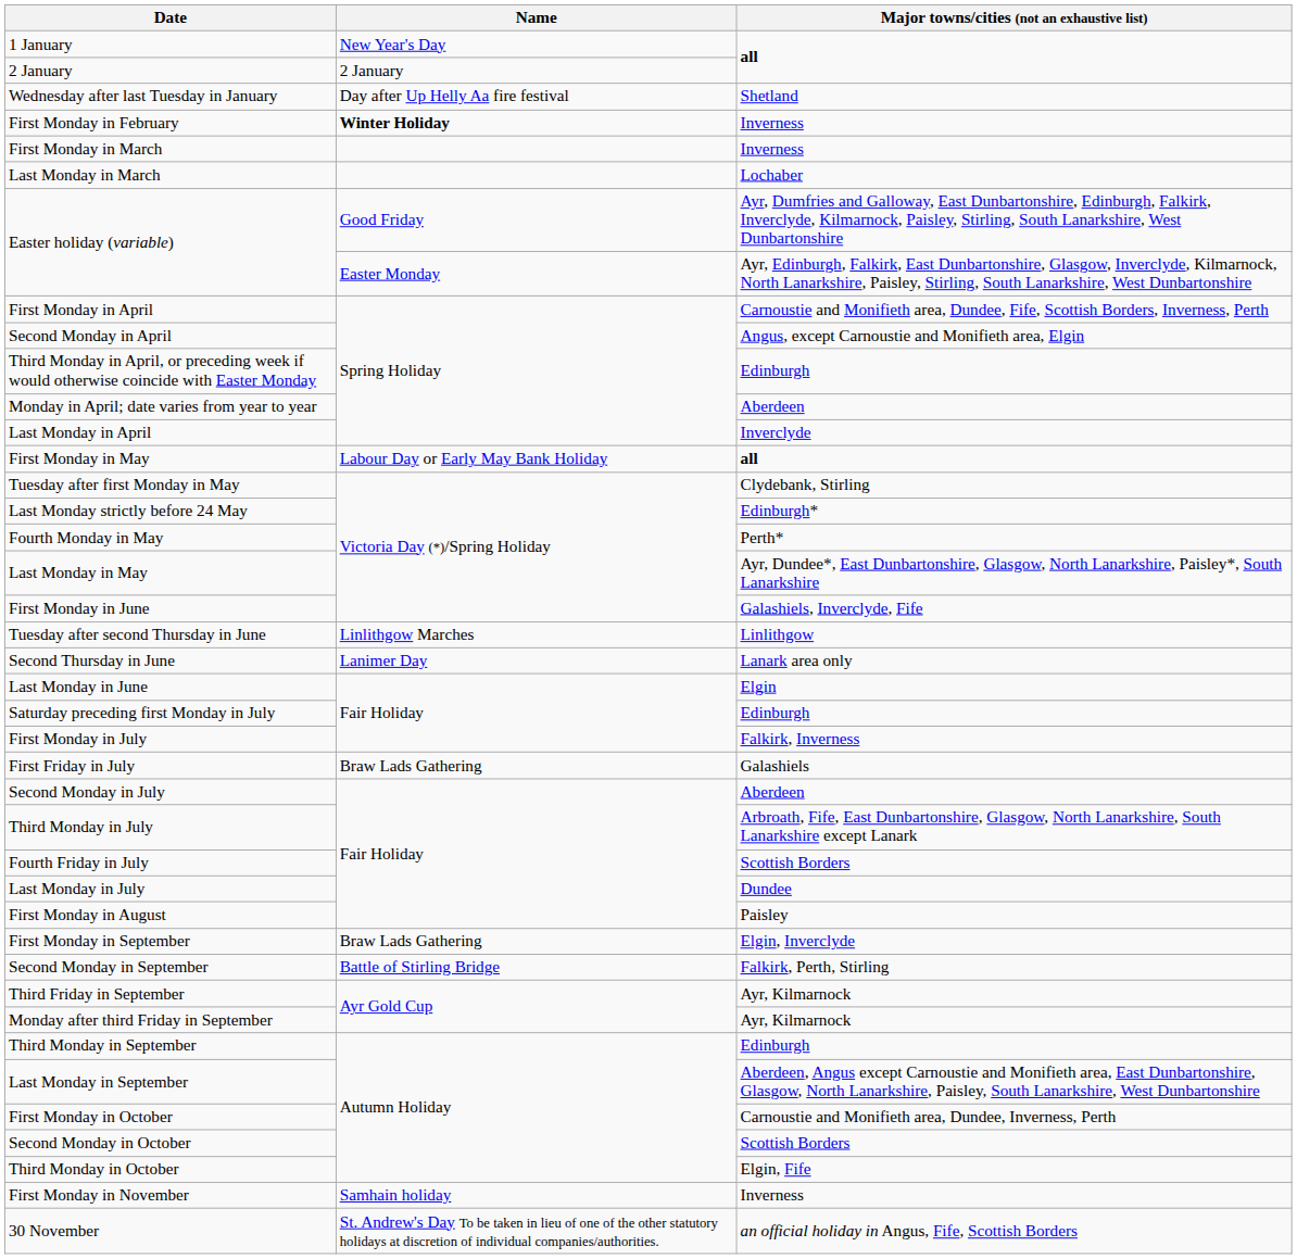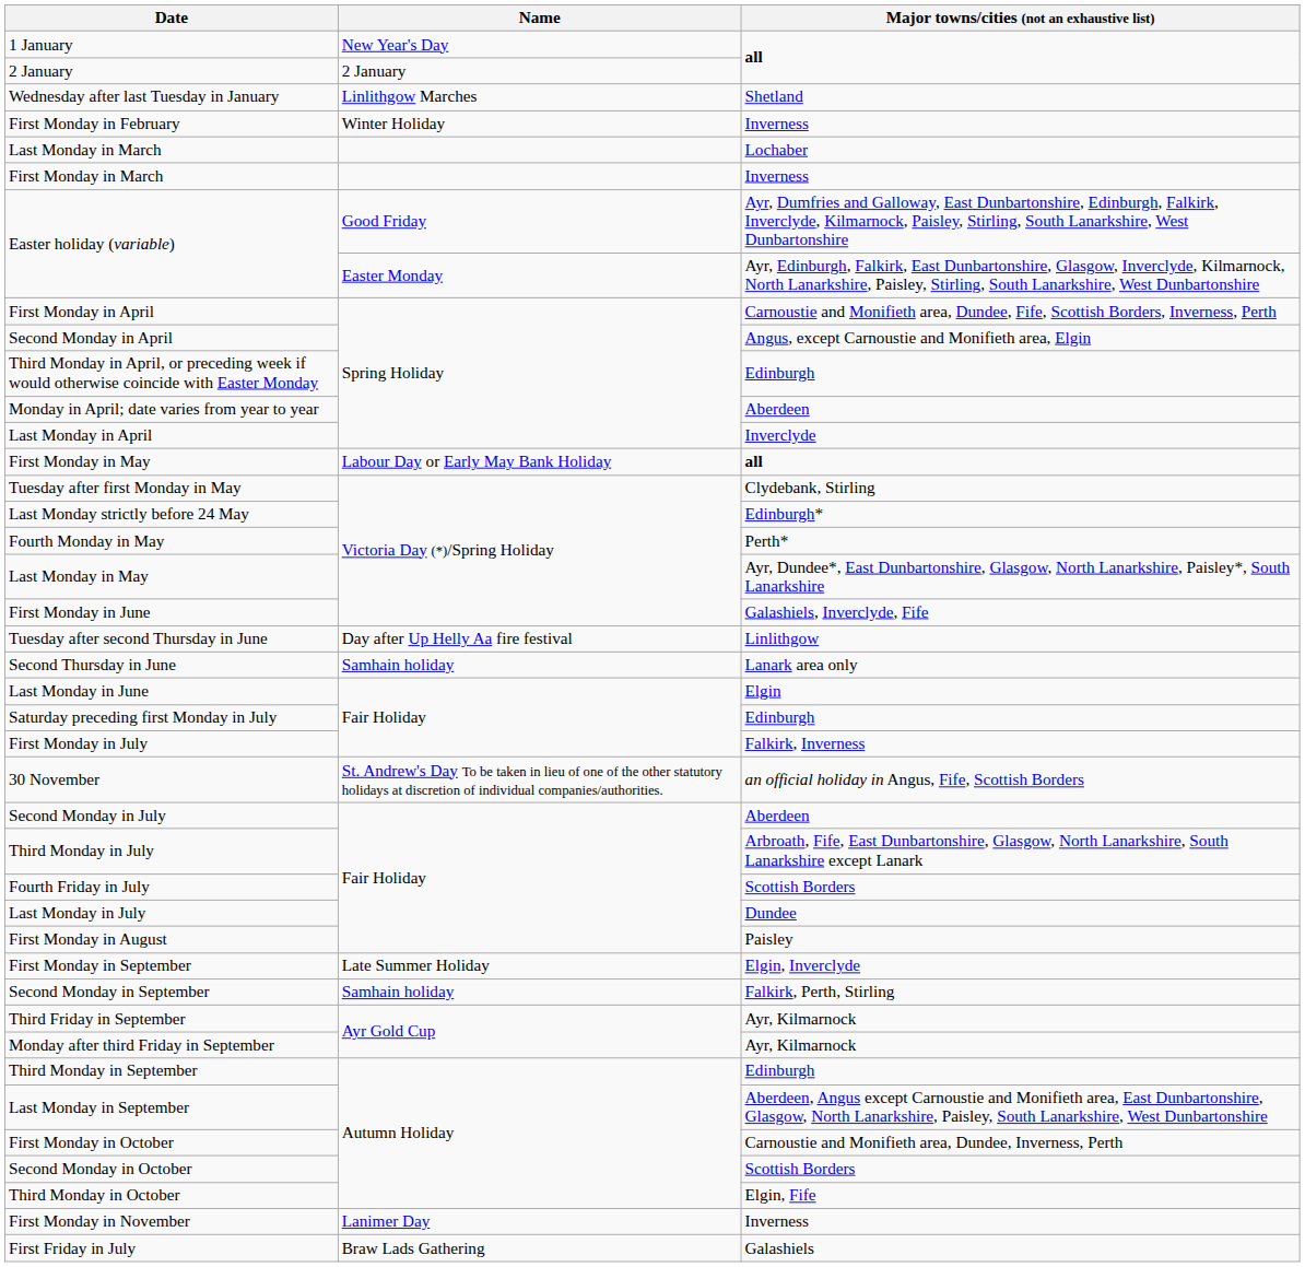 <table class="wikitable">
 <tr Local holidays in Scotland>
 <th scope="col">Date</th>
 <th scope="col">Name</th>
 <th scope="col">Major towns/cities <small>(not an exhaustive list)</small></th>
 </tr>
 <tr>
 <td>1 January</td>
 <td><a href='#'>New Year's Day</a></td>
 <td rowspan="2"><strong>all</strong></td>
 </tr>
 <tr>
 <td>2 January</td>
 <td>2 January</td>
 </tr>
 <tr>
 <td>Wednesday after last Tuesday in January</td>
-<td>Day after <a href='#'>Up Helly Aa</a> fire festival</td>
+<td><a href='#'>Linlithgow</a> Marches</td>
 <td><a href='#'>Shetland</a></td>
 </tr>
 <tr>
 <td>First Monday in February</td>
-<td><strong>Winter Holiday</strong></td>
-<td><a href='#'>Inverness</a></td>
-</tr>
-<tr>
-<td>First Monday in March</td>
-<td></td>
+<td>Winter Holiday</td>
 <td><a href='#'>Inverness</a></td>
 </tr>
 <tr>
 <td>Last Monday in March</td>
 <td></td>
 <td><a href='#'>Lochaber</a></td>
+</tr>
+<tr>
+<td>First Monday in March</td>
+<td></td>
+<td><a href='#'>Inverness</a></td>
 </tr>
 <tr>
 <td rowspan="2">Easter holiday (<em>variable</em>)</td>
 <td><a href='#'>Good Friday</a></td>
 <td><a href='#'>Ayr</a>, <a href='#'>Dumfries and Galloway</a>, <a href='#'>East Dunbartonshire</a>, <a href='#'>Edinburgh</a>, <a href='#'>Falkirk</a>, <a href='#'>Inverclyde</a>, <a href='#'>Kilmarnock</a>, <a href='#'>Paisley</a>, <a href='#'>Stirling</a>, <a href='#'>South Lanarkshire</a>, <a href='#'>West Dunbartonshire</a></td>
 </tr>
 <tr>
 <td><a href='#'>Easter Monday</a></td>
 <td>Ayr, <a href='#'>Edinburgh</a>, <a href='#'>Falkirk</a>, <a href='#'>East Dunbartonshire</a>, <a href='#'>Glasgow</a>, <a href='#'>Inverclyde</a>, Kilmarnock, <a href='#'>North Lanarkshire</a>, Paisley, <a href='#'>Stirling</a>, <a href='#'>South Lanarkshire</a>, <a href='#'>West Dunbartonshire</a></td>
 </tr>
 <tr>
 <td>First Monday in April</td>
 <td rowspan="5">Spring Holiday</td>
 <td><a href='#'>Carnoustie</a> and <a href='#'>Monifieth</a> area, <a href='#'>Dundee</a>, <a href='#'>Fife</a>, <a href='#'>Scottish Borders</a>, <a href='#'>Inverness</a>, <a href='#'>Perth</a></td>
 </tr>
 <tr>
 <td>Second Monday in April</td>
 <td><a href='#'>Angus</a>, except Carnoustie and Monifieth area, <a href='#'>Elgin</a></td>
 </tr>
 <tr>
 <td>Third Monday in April, or preceding week if would otherwise coincide with <a href='#'>Easter Monday</a></td>
 <td><a href='#'>Edinburgh</a></td>
 </tr>
 <tr>
 <td>Monday in April; date varies from year to year</td>
 <td><a href='#'>Aberdeen</a></td>
 </tr>
 <tr>
 <td>Last Monday in April</td>
 <td><a href='#'>Inverclyde</a></td>
 </tr>
 <tr>
 <td>First Monday in May</td>
 <td><a href='#'>Labour Day</a> or <a href='#'>Early May Bank Holiday</a></td>
 <td><strong>all</strong></td>
 </tr>
 <tr>
 <td>Tuesday after first Monday in May</td>
 <td rowspan="5"><a href='#'>Victoria Day</a> <small>(*)</small>/Spring Holiday</td>
 <td>Clydebank, Stirling</td>
 </tr>
 <tr>
 <td>Last Monday strictly before 24 May</td>
 <td><a href='#'>Edinburgh</a>*</td>
 </tr>
 <tr>
 <td>Fourth Monday in May</td>
 <td>Perth*</td>
 </tr>
 <tr>
 <td>Last Monday in May</td>
 <td>Ayr, Dundee*, <a href='#'>East Dunbartonshire</a>, <a href='#'>Glasgow</a>, <a href='#'>North Lanarkshire</a>, Paisley*, <a href='#'>South Lanarkshire</a></td>
 </tr>
 <tr>
 <td>First Monday in June</td>
 <td><a href='#'>Galashiels</a>, <a href='#'>Inverclyde</a>, <a href='#'>Fife</a></td>
 </tr>
 <tr>
 <td>Tuesday after second Thursday in June</td>
-<td><a href='#'>Linlithgow</a> Marches</td>
+<td>Day after <a href='#'>Up Helly Aa</a> fire festival</td>
 <td><a href='#'>Linlithgow</a></td>
 </tr>
 <tr>
 <td>Second Thursday in June</td>
-<td><a href='#'>Lanimer Day</a></td>
+<td><a href='#'>Samhain holiday</a></td>
 <td><a href='#'>Lanark</a> area only</td>
 </tr>
 <tr>
 <td>Last Monday in June</td>
 <td rowspan="3">Fair Holiday</td>
 <td><a href='#'>Elgin</a></td>
 </tr>
 <tr>
 <td>Saturday preceding first Monday in July</td>
 <td><a href='#'>Edinburgh</a></td>
 </tr>
 <tr>
 <td>First Monday in July</td>
 <td><a href='#'>Falkirk</a>, <a href='#'>Inverness</a></td>
 </tr>
 <tr>
-<td>First Friday in July</td>
-<td>Braw Lads Gathering</td>
-<td>Galashiels</td>
+<td>30 November</td>
+<td><a href='#'>St. Andrew's Day</a> <small>To be taken in lieu of one of the other statutory holidays at discretion of individual companies/authorities.</small></td>
+<td><em>an official holiday in</em> Angus, <a href='#'>Fife</a>, <a href='#'>Scottish Borders</a></td>
 </tr>
 <tr>
 <td>Second Monday in July</td>
 <td rowspan="5">Fair Holiday</td>
 <td><a href='#'>Aberdeen</a></td>
 </tr>
 <tr>
 <td>Third Monday in July</td>
 <td><a href='#'>Arbroath</a>, <a href='#'>Fife</a>, <a href='#'>East Dunbartonshire</a>, <a href='#'>Glasgow</a>, <a href='#'>North Lanarkshire</a>, <a href='#'>South Lanarkshire</a> except Lanark</td>
 </tr>
 <tr>
 <td>Fourth Friday in July</td>
 <td><a href='#'>Scottish Borders</a></td>
 </tr>
 <tr>
 <td>Last Monday in July</td>
 <td><a href='#'>Dundee</a></td>
 </tr>
 <tr>
 <td>First Monday in August</td>
 <td>Paisley</td>
 </tr>
 <tr>
 <td>First Monday in September</td>
-<td>Braw Lads Gathering</td>
+<td>Late Summer Holiday</td>
 <td><a href='#'>Elgin</a>, <a href='#'>Inverclyde</a></td>
 </tr>
 <tr>
 <td>Second Monday in September</td>
-<td><a href='#'>Battle of Stirling Bridge</a></td>
+<td><a href='#'>Samhain holiday</a></td>
 <td><a href='#'>Falkirk</a>, Perth, Stirling</td>
 </tr>
 <tr>
 <td>Third Friday in September</td>
 <td rowspan="2"><a href='#'>Ayr Gold Cup</a></td>
 <td>Ayr, Kilmarnock</td>
 </tr>
 <tr>
 <td>Monday after third Friday in September</td>
 <td>Ayr, Kilmarnock</td>
 </tr>
 <tr>
 <td>Third Monday in September</td>
 <td rowspan="5">Autumn Holiday</td>
 <td><a href='#'>Edinburgh</a></td>
 </tr>
 <tr>
 <td>Last Monday in September</td>
 <td><a href='#'>Aberdeen</a>, <a href='#'>Angus</a> except Carnoustie and Monifieth area, <a href='#'>East Dunbartonshire</a>, <a href='#'>Glasgow</a>, <a href='#'>North Lanarkshire</a>, Paisley, <a href='#'>South Lanarkshire</a>, <a href='#'>West Dunbartonshire</a></td>
 </tr>
 <tr>
 <td>First Monday in October</td>
 <td>Carnoustie and Monifieth area, Dundee, Inverness, Perth</td>
 </tr>
 <tr>
 <td>Second Monday in October</td>
 <td><a href='#'>Scottish Borders</a></td>
 </tr>
 <tr>
 <td>Third Monday in October</td>
 <td>Elgin, <a href='#'>Fife</a></td>
 </tr>
 <tr>
 <td>First Monday in November</td>
-<td><a href='#'>Samhain holiday</a></td>
+<td><a href='#'>Lanimer Day</a></td>
 <td>Inverness</td>
 </tr>
 <tr>
-<td>30 November</td>
-<td><a href='#'>St. Andrew's Day</a> <small>To be taken in lieu of one of the other statutory holidays at discretion of individual companies/authorities.</small></td>
-<td><em>an official holiday in</em> Angus, <a href='#'>Fife</a>, <a href='#'>Scottish Borders</a></td>
+<td>First Friday in July</td>
+<td>Braw Lads Gathering</td>
+<td>Galashiels</td>
 </tr>
 </table>
